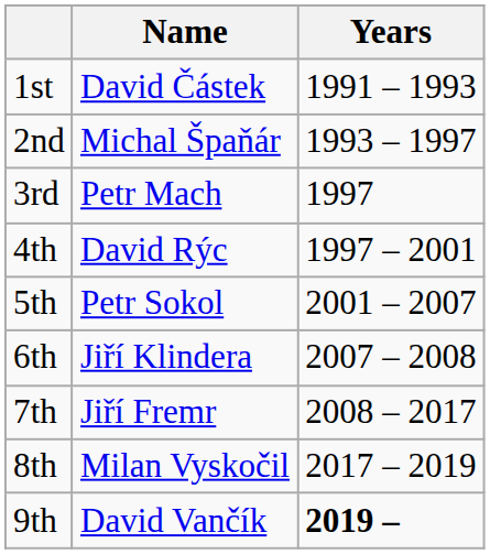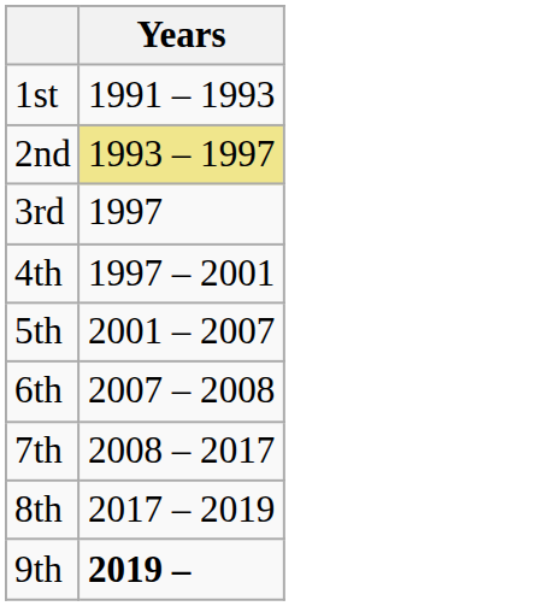 <table class="wikitable">
 <tr>
 <th></th>
-<th>Name</th>
 <th>Years</th>
 </tr>
 <tr>
 <td>1st</td>
-<td><a href='#'>David Částek</a></td>
 <td>1991 – 1993</td>
 </tr>
 <tr>
 <td>2nd</td>
-<td><a href='#'>Michal Špaňár</a></td>
-<td>1993 – 1997</td>
+<td style="background: khaki;">1993 – 1997</td>
 </tr>
 <tr>
 <td>3rd</td>
-<td><a href='#'>Petr Mach</a></td>
 <td>1997</td>
 </tr>
 <tr>
 <td>4th</td>
-<td><a href='#'>David Rýc</a></td>
 <td>1997 – 2001</td>
 </tr>
 <tr>
 <td>5th</td>
-<td><a href='#'>Petr Sokol</a></td>
 <td>2001 – 2007</td>
 </tr>
 <tr>
 <td>6th</td>
-<td><a href='#'>Jiří Klindera</a></td>
 <td>2007 – 2008</td>
 </tr>
 <tr>
 <td>7th</td>
-<td><a href='#'>Jiří Fremr</a></td>
 <td>2008 – 2017</td>
 </tr>
 <tr>
 <td>8th</td>
-<td><a href='#'>Milan Vyskočil</a></td>
 <td>2017 – 2019</td>
 </tr>
 <tr>
 <td>9th</td>
-<td><a href='#'>David Vančík</a></td>
 <td><strong>2019 –</strong></td>
 </tr>
 </table>
